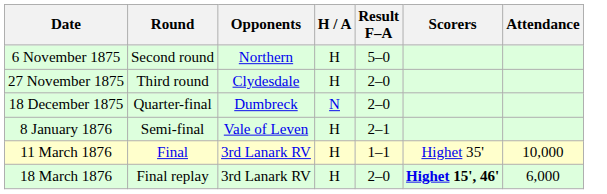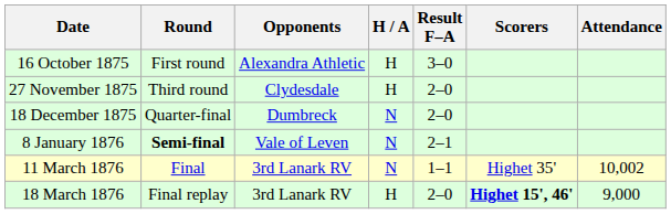 <table class="wikitable" style="text-align:center">
 <tr>
 <th>Date</th>
 <th>Round</th>
 <th>Opponents</th>
 <th>H / A</th>
 <th>Result<br>F–A</th>
 <th>Scorers</th>
 <th>Attendance</th>
 </tr>
 <tr bgcolor=#ddffdd>
-<td>6 November 1875</td>
-<td>Second round</td>
-<td><a href='#'>Northern</a></td>
+<td>16 October 1875</td>
+<td>First round</td>
+<td><a href='#'>Alexandra Athletic</a></td>
 <td>H</td>
-<td>5–0</td>
+<td>3–0</td>
 <td></td>
 <td></td>
 </tr>
 <tr bgcolor=#ddffdd>
 <td>27 November 1875</td>
 <td>Third round</td>
 <td><a href='#'>Clydesdale</a></td>
 <td>H</td>
 <td>2–0</td>
 <td></td>
 <td></td>
 </tr>
 <tr bgcolor=#ddffdd>
 <td>18 December 1875</td>
 <td>Quarter-final</td>
 <td><a href='#'>Dumbreck</a></td>
 <td><a href='#'>N</a></td>
 <td>2–0</td>
 <td></td>
 <td></td>
 </tr>
 <tr bgcolor=#ddffdd>
 <td>8 January 1876</td>
-<td>Semi-final</td>
+<td><strong>Semi-final</strong></td>
 <td><a href='#'>Vale of Leven</a></td>
-<td>H</td>
+<td><a href='#'>N</a></td>
 <td>2–1</td>
 <td></td>
 <td></td>
 </tr>
 <tr bgcolor=#ffffcc>
 <td>11 March 1876</td>
 <td><a href='#'>Final</a></td>
 <td><a href='#'>3rd Lanark RV</a></td>
-<td>H</td>
+<td><a href='#'>N</a></td>
 <td>1–1</td>
 <td><a href='#'>Highet</a> 35'</td>
-<td>10,000</td>
+<td>10,002</td>
 </tr>
 <tr bgcolor=#ddffdd>
 <td>18 March 1876</td>
 <td>Final replay</td>
 <td>3rd Lanark RV</td>
 <td>H</td>
 <td>2–0</td>
 <td><strong><a href='#'>Highet</a> 15', 46'</strong></td>
-<td>6,000</td>
+<td>9,000</td>
 </tr>
 </table>
